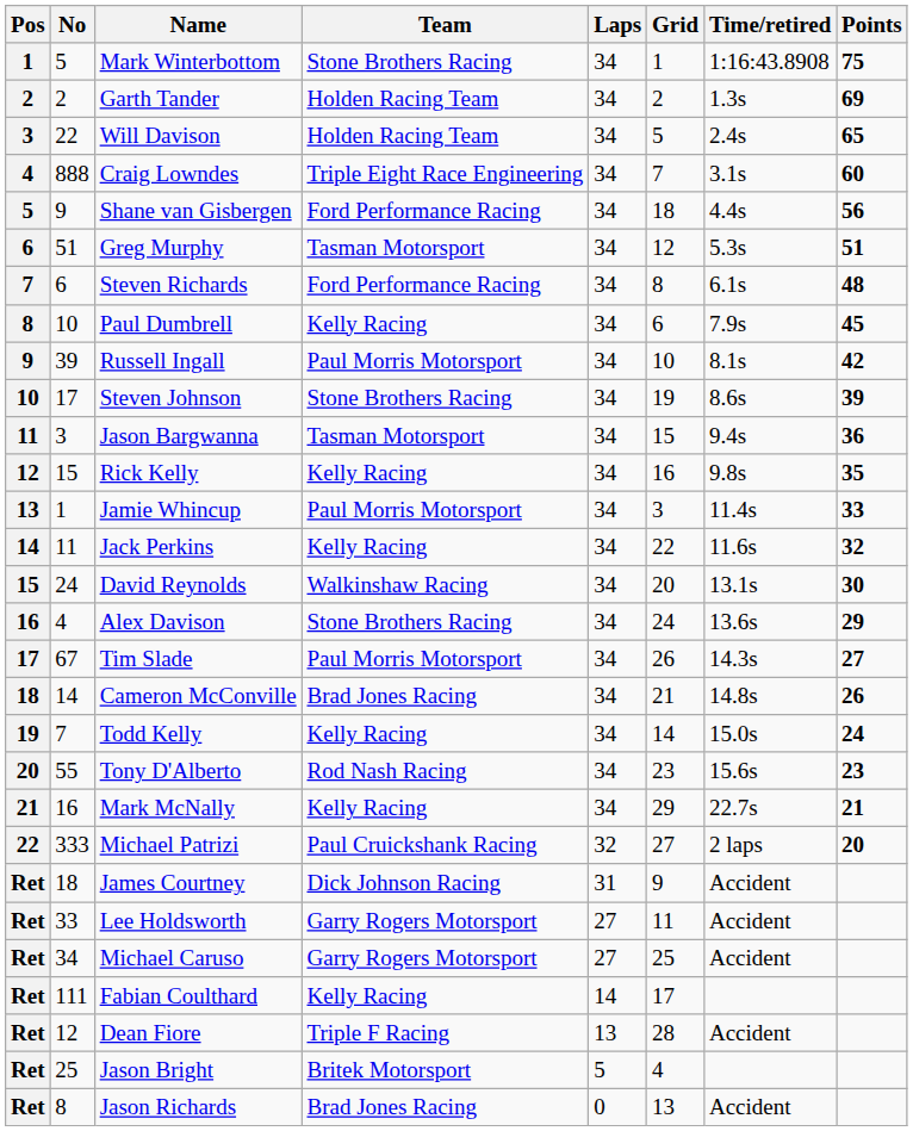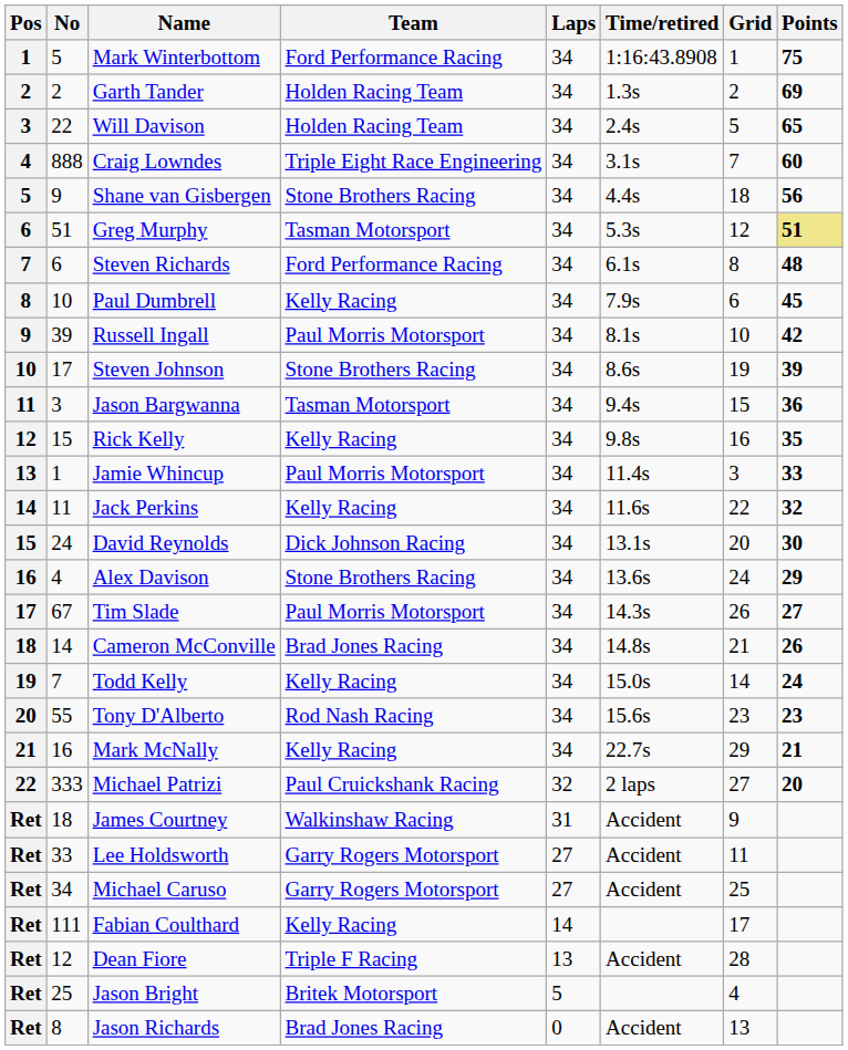 <table class="wikitable" style="font-size: 95%;">
 <tr>
 <th>Pos</th>
 <th>No</th>
 <th>Name</th>
 <th>Team</th>
 <th>Laps</th>
+<th>Time/retired</th>
 <th>Grid</th>
-<th>Time/retired</th>
 <th>Points</th>
 </tr>
 <tr>
 <th>1</th>
 <td>5</td>
 <td><a href='#'>Mark Winterbottom</a></td>
-<td><a href='#'>Stone Brothers Racing</a></td>
+<td><a href='#'>Ford Performance Racing</a></td>
 <td>34</td>
+<td>1:16:43.8908</td>
 <td>1</td>
-<td>1:16:43.8908</td>
 <td><strong>75</strong></td>
 </tr>
 <tr>
 <th>2</th>
 <td>2</td>
 <td><a href='#'>Garth Tander</a></td>
 <td><a href='#'>Holden Racing Team</a></td>
 <td>34</td>
+<td>1.3s</td>
 <td>2</td>
-<td>1.3s</td>
 <td><strong>69</strong></td>
 </tr>
 <tr>
 <th>3</th>
 <td>22</td>
 <td><a href='#'>Will Davison</a></td>
 <td><a href='#'>Holden Racing Team</a></td>
 <td>34</td>
+<td>2.4s</td>
 <td>5</td>
-<td>2.4s</td>
 <td><strong>65</strong></td>
 </tr>
 <tr>
 <th>4</th>
 <td>888</td>
 <td><a href='#'>Craig Lowndes</a></td>
 <td><a href='#'>Triple Eight Race Engineering</a></td>
 <td>34</td>
+<td>3.1s</td>
 <td>7</td>
-<td>3.1s</td>
 <td><strong>60</strong></td>
 </tr>
 <tr>
 <th>5</th>
 <td>9</td>
 <td><a href='#'>Shane van Gisbergen</a></td>
-<td><a href='#'>Ford Performance Racing</a></td>
+<td><a href='#'>Stone Brothers Racing</a></td>
 <td>34</td>
+<td>4.4s</td>
 <td>18</td>
-<td>4.4s</td>
 <td><strong>56</strong></td>
 </tr>
 <tr>
 <th>6</th>
 <td>51</td>
 <td><a href='#'>Greg Murphy</a></td>
 <td><a href='#'>Tasman Motorsport</a></td>
 <td>34</td>
+<td>5.3s</td>
 <td>12</td>
-<td>5.3s</td>
-<td><strong>51</strong></td>
+<td style="background: khaki;"><strong>51</strong></td>
 </tr>
 <tr>
 <th>7</th>
 <td>6</td>
 <td><a href='#'>Steven Richards</a></td>
 <td><a href='#'>Ford Performance Racing</a></td>
 <td>34</td>
+<td>6.1s</td>
 <td>8</td>
-<td>6.1s</td>
 <td><strong>48</strong></td>
 </tr>
 <tr>
 <th>8</th>
 <td>10</td>
 <td><a href='#'>Paul Dumbrell</a></td>
 <td><a href='#'>Kelly Racing</a></td>
 <td>34</td>
+<td>7.9s</td>
 <td>6</td>
-<td>7.9s</td>
 <td><strong>45</strong></td>
 </tr>
 <tr>
 <th>9</th>
 <td>39</td>
 <td><a href='#'>Russell Ingall</a></td>
 <td><a href='#'>Paul Morris Motorsport</a></td>
 <td>34</td>
+<td>8.1s</td>
 <td>10</td>
-<td>8.1s</td>
 <td><strong>42</strong></td>
 </tr>
 <tr>
 <th>10</th>
 <td>17</td>
 <td><a href='#'>Steven Johnson</a></td>
 <td><a href='#'>Stone Brothers Racing</a></td>
 <td>34</td>
+<td>8.6s</td>
 <td>19</td>
-<td>8.6s</td>
 <td><strong>39</strong></td>
 </tr>
 <tr>
 <th>11</th>
 <td>3</td>
 <td><a href='#'>Jason Bargwanna</a></td>
 <td><a href='#'>Tasman Motorsport</a></td>
 <td>34</td>
+<td>9.4s</td>
 <td>15</td>
-<td>9.4s</td>
 <td><strong>36</strong></td>
 </tr>
 <tr>
 <th>12</th>
 <td>15</td>
 <td><a href='#'>Rick Kelly</a></td>
 <td><a href='#'>Kelly Racing</a></td>
 <td>34</td>
+<td>9.8s</td>
 <td>16</td>
-<td>9.8s</td>
 <td><strong>35</strong></td>
 </tr>
 <tr>
 <th>13</th>
 <td>1</td>
 <td><a href='#'>Jamie Whincup</a></td>
 <td><a href='#'>Paul Morris Motorsport</a></td>
 <td>34</td>
+<td>11.4s</td>
 <td>3</td>
-<td>11.4s</td>
 <td><strong>33</strong></td>
 </tr>
 <tr>
 <th>14</th>
 <td>11</td>
 <td><a href='#'>Jack Perkins</a></td>
 <td><a href='#'>Kelly Racing</a></td>
 <td>34</td>
+<td>11.6s</td>
 <td>22</td>
-<td>11.6s</td>
 <td><strong>32</strong></td>
 </tr>
 <tr>
 <th>15</th>
 <td>24</td>
 <td><a href='#'>David Reynolds</a></td>
-<td><a href='#'>Walkinshaw Racing</a></td>
+<td><a href='#'>Dick Johnson Racing</a></td>
 <td>34</td>
+<td>13.1s</td>
 <td>20</td>
-<td>13.1s</td>
 <td><strong>30</strong></td>
 </tr>
 <tr>
 <th>16</th>
 <td>4</td>
 <td><a href='#'>Alex Davison</a></td>
 <td><a href='#'>Stone Brothers Racing</a></td>
 <td>34</td>
+<td>13.6s</td>
 <td>24</td>
-<td>13.6s</td>
 <td><strong>29</strong></td>
 </tr>
 <tr>
 <th>17</th>
 <td>67</td>
 <td><a href='#'>Tim Slade</a></td>
 <td><a href='#'>Paul Morris Motorsport</a></td>
 <td>34</td>
+<td>14.3s</td>
 <td>26</td>
-<td>14.3s</td>
 <td><strong>27</strong></td>
 </tr>
 <tr>
 <th>18</th>
 <td>14</td>
 <td><a href='#'>Cameron McConville</a></td>
 <td><a href='#'>Brad Jones Racing</a></td>
 <td>34</td>
+<td>14.8s</td>
 <td>21</td>
-<td>14.8s</td>
 <td><strong>26</strong></td>
 </tr>
 <tr>
 <th>19</th>
 <td>7</td>
 <td><a href='#'>Todd Kelly</a></td>
 <td><a href='#'>Kelly Racing</a></td>
 <td>34</td>
+<td>15.0s</td>
 <td>14</td>
-<td>15.0s</td>
 <td><strong>24</strong></td>
 </tr>
 <tr>
 <th>20</th>
 <td>55</td>
 <td><a href='#'>Tony D'Alberto</a></td>
 <td><a href='#'>Rod Nash Racing</a></td>
 <td>34</td>
+<td>15.6s</td>
 <td>23</td>
-<td>15.6s</td>
 <td><strong>23</strong></td>
 </tr>
 <tr>
 <th>21</th>
 <td>16</td>
 <td><a href='#'>Mark McNally</a></td>
 <td><a href='#'>Kelly Racing</a></td>
 <td>34</td>
+<td>22.7s</td>
 <td>29</td>
-<td>22.7s</td>
 <td><strong>21</strong></td>
 </tr>
 <tr>
 <th>22</th>
 <td>333</td>
 <td><a href='#'>Michael Patrizi</a></td>
 <td><a href='#'>Paul Cruickshank Racing</a></td>
 <td>32</td>
+<td> 2 laps</td>
 <td>27</td>
-<td> 2 laps</td>
 <td><strong>20</strong></td>
 </tr>
 <tr>
 <th>Ret</th>
 <td>18</td>
 <td><a href='#'>James Courtney</a></td>
-<td><a href='#'>Dick Johnson Racing</a></td>
+<td><a href='#'>Walkinshaw Racing</a></td>
 <td>31</td>
+<td>Accident</td>
 <td>9</td>
-<td>Accident</td>
 <td></td>
 </tr>
 <tr>
 <th>Ret</th>
 <td>33</td>
 <td><a href='#'>Lee Holdsworth</a></td>
 <td><a href='#'>Garry Rogers Motorsport</a></td>
 <td>27</td>
+<td>Accident</td>
 <td>11</td>
-<td>Accident</td>
 <td></td>
 </tr>
 <tr>
 <th>Ret</th>
 <td>34</td>
 <td><a href='#'>Michael Caruso</a></td>
 <td><a href='#'>Garry Rogers Motorsport</a></td>
 <td>27</td>
+<td>Accident</td>
 <td>25</td>
-<td>Accident</td>
 <td></td>
 </tr>
 <tr>
 <th>Ret</th>
 <td>111</td>
 <td><a href='#'>Fabian Coulthard</a></td>
 <td><a href='#'>Kelly Racing</a></td>
 <td>14</td>
+<td></td>
 <td>17</td>
-<td></td>
 <td></td>
 </tr>
 <tr>
 <th>Ret</th>
 <td>12</td>
 <td><a href='#'>Dean Fiore</a></td>
 <td><a href='#'>Triple F Racing</a></td>
 <td>13</td>
+<td>Accident</td>
 <td>28</td>
-<td>Accident</td>
 <td></td>
 </tr>
 <tr>
 <th>Ret</th>
 <td>25</td>
 <td><a href='#'>Jason Bright</a></td>
 <td><a href='#'>Britek Motorsport</a></td>
 <td>5</td>
+<td></td>
 <td>4</td>
-<td></td>
 <td></td>
 </tr>
 <tr>
 <th>Ret</th>
 <td>8</td>
 <td><a href='#'>Jason Richards</a></td>
 <td><a href='#'>Brad Jones Racing</a></td>
 <td>0</td>
+<td>Accident</td>
 <td>13</td>
-<td>Accident</td>
 <td></td>
 </tr>
 </table>
